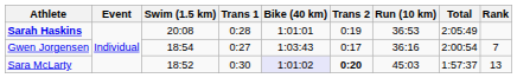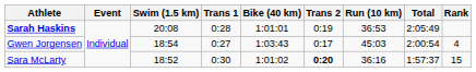 <table class="wikitable" style="font-size:90%">
 <tr>
 <th>Athlete</th>
 <th>Event</th>
 <th>Swim (1.5 km)</th>
 <th>Trans 1</th>
 <th>Bike (40 km)</th>
 <th>Trans 2</th>
 <th>Run (10 km)</th>
 <th>Total</th>
 <th>Rank</th>
 </tr>
 <tr align=center>
 <td align=left><strong><a href='#'>Sarah Haskins</a></strong></td>
 <td align=left rowspan=3><a href='#'>Individual</a></td>
 <td>20:08</td>
 <td>0:28</td>
 <td>1:01:01</td>
 <td>0:19</td>
 <td>36:53</td>
 <td>2:05:49</td>
 <td></td>
 </tr>
 <tr align=center>
 <td align=left><a href='#'>Gwen Jorgensen</a></td>
 <td>18:54</td>
 <td>0:27</td>
 <td>1:03:43</td>
 <td>0:17</td>
-<td>36:16</td>
+<td>45:03</td>
 <td>2:00:54</td>
-<td>7</td>
+<td>4</td>
 </tr>
 <tr align=center>
 <td align=left><a href='#'>Sara McLarty</a></td>
 <td>18:52</td>
 <td>0:30</td>
-<td style="background: lavender;">1:01:02</td>
+<td>1:01:02</td>
 <td><strong>0:20</strong></td>
-<td>45:03</td>
+<td>36:16</td>
 <td>1:57:37</td>
-<td>13</td>
+<td>15</td>
 </tr>
 </table>
